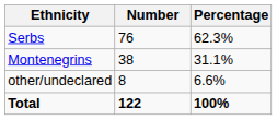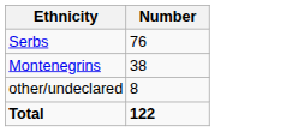 <table class="wikitable">
 <tr>
 <th width="100px">Ethnicity</th>
 <th width="80px">Number</th>
-<th width="80px">Percentage</th>
 </tr>
 <tr>
 <td><a href='#'>Serbs</a></td>
 <td>76</td>
-<td>62.3%</td>
 </tr>
 <tr>
 <td><a href='#'>Montenegrins</a></td>
 <td>38</td>
-<td>31.1%</td>
 </tr>
 <tr>
 <td>other/undeclared</td>
 <td>8</td>
-<td>6.6%</td>
 </tr>
 <tr>
 <td><strong>Total</strong></td>
 <td><strong>122</strong></td>
-<td><strong>100%</strong></td>
 </tr>
 </table>
